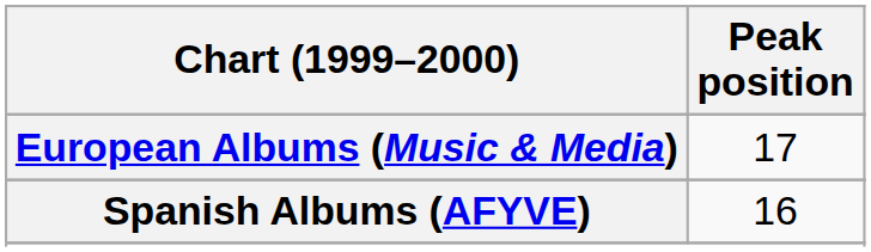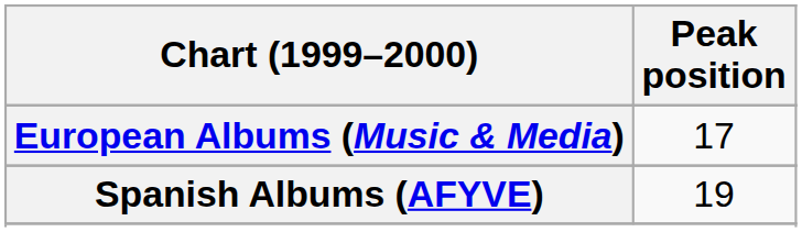 <table class="wikitable sortable plainrowheaders" style="text-align:center">
 <tr>
 <th scope="col">Chart (1999–2000)</th>
 <th scope="col">Peak<br>position</th>
 </tr>
 <tr>
 </tr>
 <tr>
 </tr>
 <tr>
 </tr>
 <tr>
 </tr>
 <tr>
 <th scope="row"><a href='#'>European Albums</a> (<em><a href='#'>Music & Media</a></em>)</th>
 <td>17</td>
 </tr>
 <tr>
 </tr>
 <tr>
 </tr>
 <tr>
 </tr>
 <tr>
 </tr>
 <tr>
 </tr>
 <tr>
 </tr>
 <tr>
 <th scope="row">Spanish Albums (<a href='#'>AFYVE</a>)</th>
-<td>16</td>
+<td>19</td>
 </tr>
 <tr>
 </tr>
 <tr>
 </tr>
 <tr>
 </tr>
 <tr>
 </tr>
 </table>
